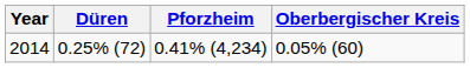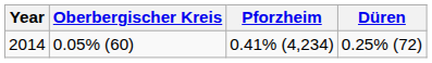 <table class="wikitable">
 <tr>
 <th>Year</th>
+<th><a href='#'>Oberbergischer Kreis</a></th>
+<th><a href='#'>Pforzheim</a></th>
 <th><a href='#'>Düren</a></th>
-<th><a href='#'>Pforzheim</a></th>
-<th><a href='#'>Oberbergischer Kreis</a></th>
 </tr>
 <tr>
 <td>2014</td>
+<td>0.05% (60)</td>
+<td>0.41% (4,234)</td>
 <td>0.25% (72)</td>
-<td>0.41% (4,234)</td>
-<td>0.05% (60)</td>
 </tr>
 </table>
